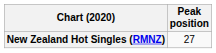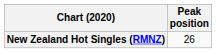 <table class="wikitable sortable plainrowheaders" style="text-align:center">
 <tr>
 <th>Chart (2020)</th>
 <th>Peak<br>position</th>
 </tr>
 <tr>
 <th scope="row">New Zealand Hot Singles (<a href='#'>RMNZ</a>)</th>
-<td>27</td>
+<td>26</td>
 </tr>
 </table>
